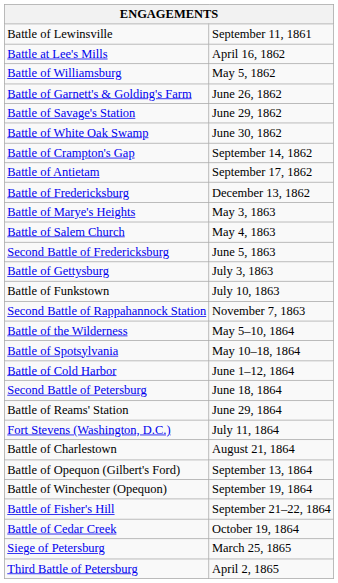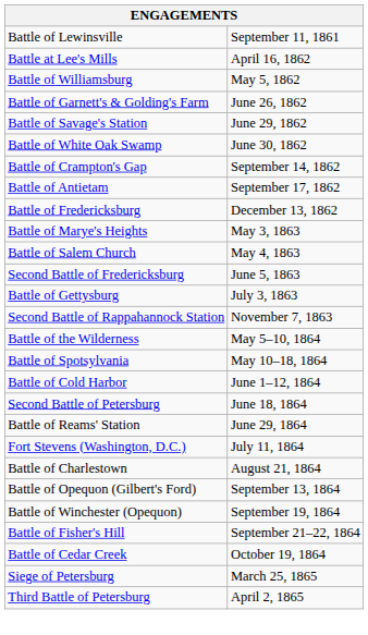 <table class="wikitable">
 <tr>
 <th colspan="2">ENGAGEMENTS</th>
 </tr>
 <tr>
 <td>Battle of Lewinsville</td>
 <td>September 11, 1861</td>
 </tr>
 <tr>
 <td><a href='#'>Battle at Lee's Mills</a></td>
 <td>April 16, 1862</td>
 </tr>
 <tr>
 <td><a href='#'>Battle of Williamsburg</a></td>
 <td>May 5, 1862</td>
 </tr>
 <tr>
 <td><a href='#'>Battle of Garnett's & Golding's Farm</a></td>
 <td>June 26, 1862</td>
 </tr>
 <tr>
 <td><a href='#'>Battle of Savage's Station</a></td>
 <td>June 29, 1862</td>
 </tr>
 <tr>
 <td><a href='#'>Battle of White Oak Swamp</a></td>
 <td>June 30, 1862</td>
 </tr>
 <tr>
 <td><a href='#'>Battle of Crampton's Gap</a></td>
 <td>September 14, 1862</td>
 </tr>
 <tr>
 <td><a href='#'>Battle of Antietam</a></td>
 <td>September 17, 1862</td>
 </tr>
 <tr>
 <td><a href='#'>Battle of Fredericksburg</a></td>
 <td>December 13, 1862</td>
 </tr>
 <tr>
 <td><a href='#'>Battle of Marye's Heights</a></td>
 <td>May 3, 1863</td>
 </tr>
 <tr>
 <td><a href='#'>Battle of Salem Church</a></td>
 <td>May 4, 1863</td>
 </tr>
 <tr>
 <td><a href='#'>Second Battle of Fredericksburg</a></td>
 <td>June 5, 1863</td>
 </tr>
 <tr>
 <td><a href='#'>Battle of Gettysburg</a></td>
 <td>July 3, 1863</td>
-</tr>
-<tr>
-<td>Battle of Funkstown</td>
-<td>July 10, 1863</td>
 </tr>
 <tr>
 <td><a href='#'>Second Battle of Rappahannock Station</a></td>
 <td>November 7, 1863</td>
 </tr>
 <tr>
 <td><a href='#'>Battle of the Wilderness</a></td>
 <td>May 5–10, 1864</td>
 </tr>
 <tr>
 <td><a href='#'>Battle of Spotsylvania</a></td>
 <td>May 10–18, 1864</td>
 </tr>
 <tr>
 <td><a href='#'>Battle of Cold Harbor</a></td>
 <td>June 1–12, 1864</td>
 </tr>
 <tr>
 <td><a href='#'>Second Battle of Petersburg</a></td>
 <td>June 18, 1864</td>
 </tr>
 <tr>
 <td>Battle of Reams' Station</td>
 <td>June 29, 1864</td>
 </tr>
 <tr>
 <td><a href='#'>Fort Stevens (Washington, D.C.)</a></td>
 <td>July 11, 1864</td>
 </tr>
 <tr>
 <td>Battle of Charlestown</td>
 <td>August 21, 1864</td>
 </tr>
 <tr>
 <td>Battle of Opequon (Gilbert's Ford)</td>
 <td>September 13, 1864</td>
 </tr>
 <tr>
 <td>Battle of Winchester (Opequon)</td>
 <td>September 19, 1864</td>
 </tr>
 <tr>
 <td><a href='#'>Battle of Fisher's Hill</a></td>
 <td>September 21–22, 1864</td>
 </tr>
 <tr>
 <td><a href='#'>Battle of Cedar Creek</a></td>
 <td>October 19, 1864</td>
 </tr>
 <tr>
 <td><a href='#'>Siege of Petersburg</a></td>
 <td>March 25, 1865</td>
 </tr>
 <tr>
 <td><a href='#'>Third Battle of Petersburg</a></td>
 <td>April 2, 1865</td>
 </tr>
 </table>
